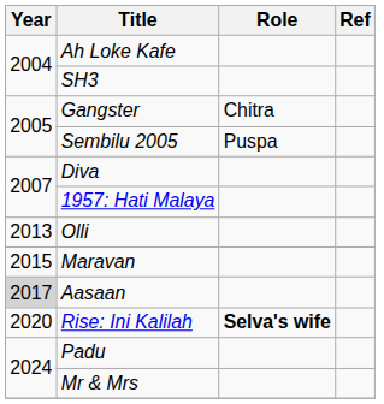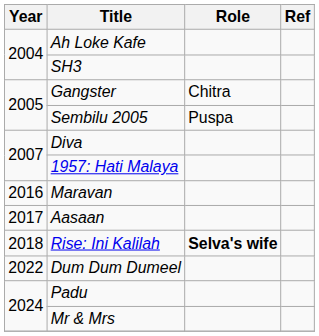 <table class="wikitable sortable">
 <tr>
 <th>Year</th>
 <th>Title</th>
 <th>Role</th>
 <th class="unsortable">Ref</th>
 </tr>
 <tr>
 <td rowspan="2">2004</td>
 <td><em>Ah Loke Kafe</em></td>
 <td></td>
 <td></td>
 </tr>
 <tr>
 <td><em>SH3</em></td>
 <td></td>
 <td></td>
 </tr>
 <tr>
 <td rowspan="2">2005</td>
 <td><em>Gangster</em></td>
 <td>Chitra</td>
 <td></td>
 </tr>
 <tr>
 <td><em>Sembilu 2005</em></td>
 <td>Puspa</td>
 <td></td>
 </tr>
 <tr>
 <td rowspan="2">2007</td>
 <td><em>Diva</em></td>
 <td></td>
 <td></td>
 </tr>
 <tr>
 <td><em><a href='#'>1957: Hati Malaya</a></em></td>
 <td></td>
 <td></td>
 </tr>
 <tr>
-<td>2013</td>
-<td><em>Olli</em></td>
-<td></td>
-<td></td>
-</tr>
-<tr>
-<td>2015</td>
+<td>2016</td>
 <td><em>Maravan</em></td>
 <td></td>
 <td></td>
 </tr>
 <tr>
-<td style="background: lightgrey;">2017</td>
+<td>2017</td>
 <td><em>Aasaan</em></td>
 <td></td>
 <td></td>
 </tr>
 <tr>
-<td>2020</td>
+<td>2018</td>
 <td><em><a href='#'>Rise: Ini Kalilah</a></em></td>
 <td><strong>Selva's wife</strong></td>
+<td></td>
+</tr>
+<tr>
+<td>2022</td>
+<td><em>Dum Dum Dumeel</em></td>
+<td></td>
 <td></td>
 </tr>
 <tr>
 <td rowspan="2">2024</td>
 <td><em>Padu</em></td>
 <td></td>
 <td></td>
 </tr>
 <tr>
 <td><em>Mr & Mrs</em></td>
 <td></td>
 <td></td>
 </tr>
 <tr>
 </tr>
 </table>
